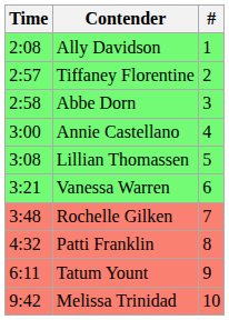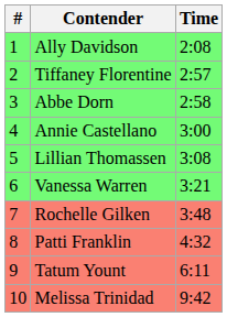 <table class="wikitable">
 <tr>
+<th>#</th>
+<th>Contender</th>
 <th>Time</th>
-<th>Contender</th>
-<th>#</th>
 </tr>
 <tr>
+<td style="background:#73fb76;">1</td>
+<td style="background:#73fb76;">Ally Davidson</td>
 <td style="background:#73fb76;">2:08</td>
-<td style="background:#73fb76;">Ally Davidson</td>
-<td style="background:#73fb76;">1</td>
 </tr>
 <tr>
+<td style="background:#73fb76;">2</td>
+<td style="background:#73fb76;">Tiffaney Florentine</td>
 <td style="background:#73fb76;">2:57</td>
-<td style="background:#73fb76;">Tiffaney Florentine</td>
-<td style="background:#73fb76;">2</td>
 </tr>
 <tr>
+<td style="background:#73fb76;">3</td>
+<td style="background:#73fb76;">Abbe Dorn</td>
 <td style="background:#73fb76;">2:58</td>
-<td style="background:#73fb76;">Abbe Dorn</td>
-<td style="background:#73fb76;">3</td>
 </tr>
 <tr>
+<td style="background:#73fb76;">4</td>
+<td style="background:#73fb76;">Annie Castellano</td>
 <td style="background:#73fb76;">3:00</td>
-<td style="background:#73fb76;">Annie Castellano</td>
-<td style="background:#73fb76;">4</td>
 </tr>
 <tr>
+<td style="background:#73fb76;">5</td>
+<td style="background:#73fb76;">Lillian Thomassen</td>
 <td style="background:#73fb76;">3:08</td>
-<td style="background:#73fb76;">Lillian Thomassen</td>
-<td style="background:#73fb76;">5</td>
 </tr>
 <tr>
+<td style="background:#73fb76;">6</td>
+<td style="background:#73fb76;">Vanessa Warren</td>
 <td style="background:#73fb76;">3:21</td>
-<td style="background:#73fb76;">Vanessa Warren</td>
-<td style="background:#73fb76;">6</td>
 </tr>
 <tr>
+<td style="background:salmon;">7</td>
+<td style="background:salmon;">Rochelle Gilken</td>
 <td style="background:salmon;">3:48</td>
-<td style="background:salmon;">Rochelle Gilken</td>
-<td style="background:salmon;">7</td>
 </tr>
 <tr>
+<td style="background:salmon;">8</td>
+<td style="background:salmon;">Patti Franklin</td>
 <td style="background:salmon;">4:32</td>
-<td style="background:salmon;">Patti Franklin</td>
-<td style="background:salmon;">8</td>
 </tr>
 <tr>
+<td style="background:salmon;">9</td>
+<td style="background:salmon;">Tatum Yount</td>
 <td style="background:salmon;">6:11</td>
-<td style="background:salmon;">Tatum Yount</td>
-<td style="background:salmon;">9</td>
 </tr>
 <tr>
+<td style="background:salmon;">10</td>
+<td style="background:salmon;">Melissa Trinidad</td>
 <td style="background:salmon;">9:42</td>
-<td style="background:salmon;">Melissa Trinidad</td>
-<td style="background:salmon;">10</td>
 </tr>
 </table>
